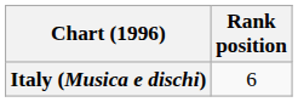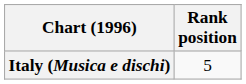 <table class="wikitable plainrowheaders" style="text-align:center;">
 <tr>
 <th>Chart (1996)</th>
 <th>Rank<br>position</th>
 </tr>
 <tr>
 <th scope="row">Italy (<em>Musica e dischi</em>)</th>
-<td>6</td>
+<td>5</td>
 </tr>
 </table>
